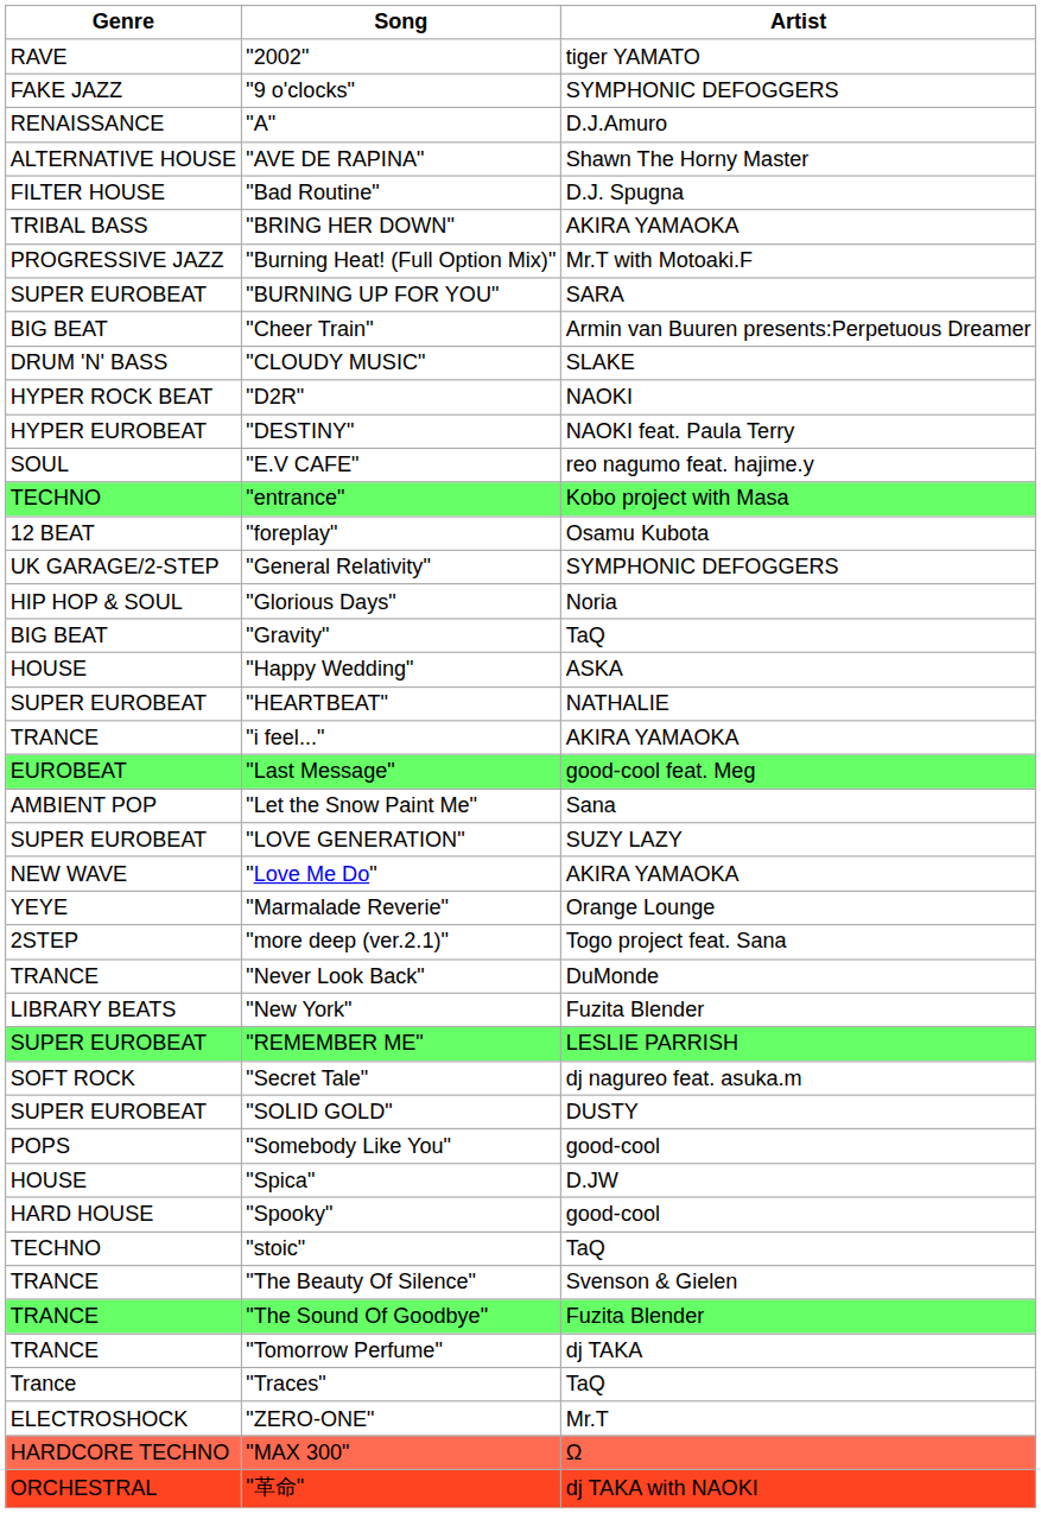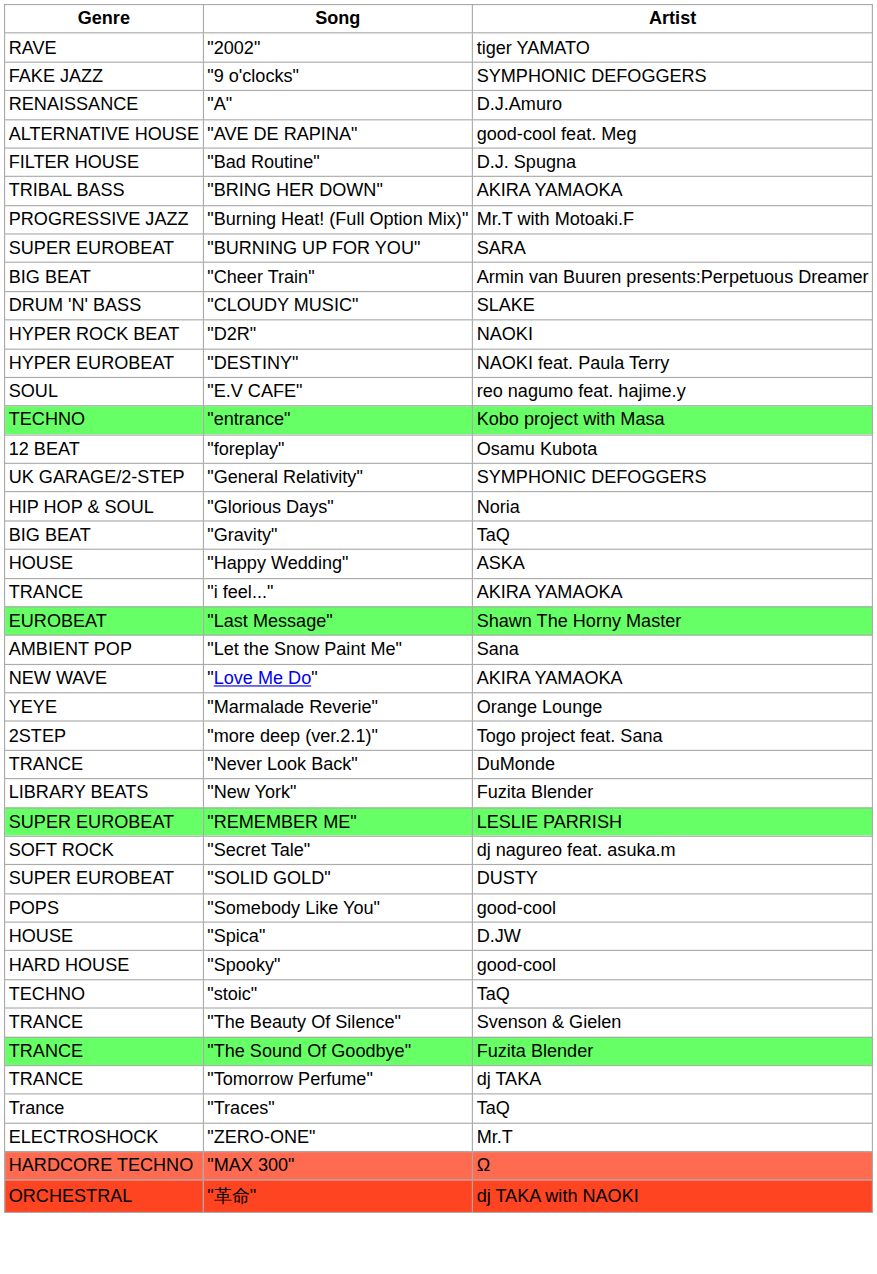 <table class="wikitable sortable">
 <tr>
 <th style="background:#FFF;">Genre</th>
 <th style="background:#FFF;">Song</th>
 <th style="background:#FFF;">Artist</th>
 </tr>
 <tr style="background:#FFF;">
 <td>RAVE</td>
 <td>"2002"</td>
 <td>tiger YAMATO</td>
 </tr>
 <tr style="background:#FFF;">
 <td>FAKE JAZZ</td>
 <td>"9 o'clocks"</td>
 <td>SYMPHONIC DEFOGGERS</td>
 </tr>
 <tr style="background:#FFF;">
 <td>RENAISSANCE</td>
 <td>"A"</td>
 <td>D.J.Amuro</td>
 </tr>
 <tr style="background:#FFF;">
 <td>ALTERNATIVE HOUSE</td>
 <td>"AVE DE RAPINA"</td>
-<td>Shawn The Horny Master</td>
+<td>good-cool feat. Meg</td>
 </tr>
 <tr style="background:#FFF;">
 <td>FILTER HOUSE</td>
 <td>"Bad Routine"</td>
 <td>D.J. Spugna</td>
 </tr>
 <tr style="background:#FFF;">
 <td>TRIBAL BASS</td>
 <td>"BRING HER DOWN"</td>
 <td>AKIRA YAMAOKA</td>
 </tr>
 <tr style="background:#FFF;">
 <td>PROGRESSIVE JAZZ</td>
 <td>"Burning Heat! (Full Option Mix)"</td>
 <td>Mr.T with Motoaki.F</td>
 </tr>
 <tr style="background:#FFF;">
 <td>SUPER EUROBEAT</td>
 <td>"BURNING UP FOR YOU"</td>
 <td>SARA</td>
 </tr>
 <tr style="background:#FFF;">
 <td>BIG BEAT</td>
 <td>"Cheer Train"</td>
 <td>Armin van Buuren presents:Perpetuous Dreamer</td>
 </tr>
 <tr style="background:#FFF;">
 <td>DRUM 'N' BASS</td>
 <td>"CLOUDY MUSIC"</td>
 <td>SLAKE</td>
 </tr>
 <tr style="background:#FFF;">
 <td>HYPER ROCK BEAT</td>
 <td>"D2R"</td>
 <td>NAOKI</td>
 </tr>
 <tr style="background:#FFF;">
 <td>HYPER EUROBEAT</td>
 <td>"DESTINY"</td>
 <td>NAOKI feat. Paula Terry</td>
 </tr>
 <tr style="background:#FFF;">
 <td>SOUL</td>
 <td>"E.V CAFE"</td>
 <td>reo nagumo feat. hajime.y</td>
 </tr>
 <tr style="background:#66ff66;">
 <td>TECHNO</td>
 <td>"entrance"</td>
 <td>Kobo project with Masa</td>
 </tr>
 <tr style="background:#FFF;">
 <td>12 BEAT</td>
 <td>"foreplay"</td>
 <td>Osamu Kubota</td>
 </tr>
 <tr style="background:#FFF;">
 <td>UK GARAGE/2-STEP</td>
 <td>"General Relativity"</td>
 <td>SYMPHONIC DEFOGGERS</td>
 </tr>
 <tr style="background:#FFF;">
 <td>HIP HOP & SOUL</td>
 <td>"Glorious Days"</td>
 <td>Noria</td>
 </tr>
 <tr style="background:#FFF;">
 <td>BIG BEAT</td>
 <td>"Gravity"</td>
 <td>TaQ</td>
 </tr>
 <tr style="background:#FFF;">
 <td>HOUSE</td>
 <td>"Happy Wedding"</td>
 <td>ASKA</td>
 </tr>
 <tr style="background:#FFF;">
-<td>SUPER EUROBEAT</td>
-<td>"HEARTBEAT"</td>
-<td>NATHALIE</td>
-</tr>
-<tr style="background:#FFF;">
 <td>TRANCE</td>
 <td>"i feel..."</td>
 <td>AKIRA YAMAOKA</td>
 </tr>
 <tr style="background:#66ff66;">
 <td>EUROBEAT</td>
 <td>"Last Message"</td>
-<td>good-cool feat. Meg</td>
+<td>Shawn The Horny Master</td>
 </tr>
 <tr style="background:#FFF;">
 <td>AMBIENT POP</td>
 <td>"Let the Snow Paint Me"</td>
 <td>Sana</td>
-</tr>
-<tr style="background:#FFF;">
-<td>SUPER EUROBEAT</td>
-<td>"LOVE GENERATION"</td>
-<td>SUZY LAZY</td>
 </tr>
 <tr style="background:#FFF;">
 <td>NEW WAVE</td>
 <td>"<a href='#'>Love Me Do</a>"</td>
 <td>AKIRA YAMAOKA</td>
 </tr>
 <tr style="background:#FFF;">
 <td>YEYE</td>
 <td>"Marmalade Reverie"</td>
 <td>Orange Lounge</td>
 </tr>
 <tr style="background:#FFF;">
 <td>2STEP</td>
 <td>"more deep (ver.2.1)"</td>
 <td>Togo project feat. Sana</td>
 </tr>
 <tr style="background:#FFF;">
 <td>TRANCE</td>
 <td>"Never Look Back"</td>
 <td>DuMonde</td>
 </tr>
 <tr style="background:#FFF;">
 <td>LIBRARY BEATS</td>
 <td>"New York"</td>
 <td>Fuzita Blender</td>
 </tr>
 <tr style="background:#66ff66;">
 <td>SUPER EUROBEAT</td>
 <td>"REMEMBER ME"</td>
 <td>LESLIE PARRISH</td>
 </tr>
 <tr style="background:#FFF;">
 <td>SOFT ROCK</td>
 <td>"Secret Tale"</td>
 <td>dj nagureo feat. asuka.m</td>
 </tr>
 <tr style="background:#FFF;">
 <td>SUPER EUROBEAT</td>
 <td>"SOLID GOLD"</td>
 <td>DUSTY</td>
 </tr>
 <tr style="background:#FFF;">
 <td>POPS</td>
 <td>"Somebody Like You"</td>
 <td>good-cool</td>
 </tr>
 <tr style="background:#FFF;">
 <td>HOUSE</td>
 <td>"Spica"</td>
 <td>D.JW</td>
 </tr>
 <tr style="background:#FFF;">
 <td>HARD HOUSE</td>
 <td>"Spooky"</td>
 <td>good-cool</td>
 </tr>
 <tr style="background:#FFF;">
 <td>TECHNO</td>
 <td>"stoic"</td>
 <td>TaQ</td>
 </tr>
 <tr style="background:#FFF;">
 <td>TRANCE</td>
 <td>"The Beauty Of Silence"</td>
 <td>Svenson & Gielen</td>
 </tr>
 <tr style="background:#66ff66;">
 <td>TRANCE</td>
 <td>"The Sound Of Goodbye"</td>
 <td>Fuzita Blender</td>
 </tr>
 <tr style="background:#FFF;">
 <td>TRANCE</td>
 <td>"Tomorrow Perfume"</td>
 <td>dj TAKA</td>
 </tr>
 <tr style="background:#FFF;">
 <td>Trance</td>
 <td>"Traces"</td>
 <td>TaQ</td>
 </tr>
 <tr style="background:#FFF;">
 <td>ELECTROSHOCK</td>
 <td>"ZERO-ONE"</td>
 <td>Mr.T</td>
 </tr>
 <tr style="background:#FF6B51;">
 <td>HARDCORE TECHNO</td>
 <td>"MAX 300"</td>
 <td>Ω</td>
 </tr>
 <tr style="background:#ff4422;">
 <td>ORCHESTRAL</td>
 <td>"革命"</td>
 <td>dj TAKA with NAOKI</td>
 </tr>
 </table>
